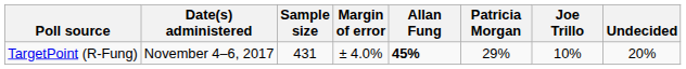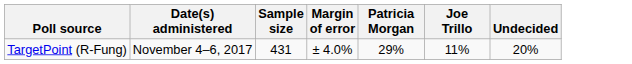 <table class="wikitable">
 <tr valign=bottom>
 <th>Poll source</th>
 <th>Date(s)<br>administered</th>
 <th>Sample<br>size</th>
 <th>Margin<br>of error</th>
-<th style="width:75px;">Allan<br>Fung</th>
 <th style="width:75px;">Patricia<br>Morgan</th>
 <th style="width:75px;">Joe<br>Trillo</th>
 <th>Undecided</th>
 </tr>
 <tr>
 <td><a href='#'>TargetPoint</a> (R-Fung)</td>
 <td align=center>November 4–6, 2017</td>
 <td align=center>431</td>
 <td align=center>± 4.0%</td>
-<td><strong>45%</strong></td>
 <td align=center>29%</td>
-<td align=center>10%</td>
+<td align=center>11%</td>
 <td align=center>20%</td>
 </tr>
 </table>
